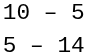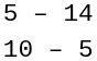 <table style="text-align:center">
 <tr>
 <th width=200></th>
 <th width=100></th>
 <th width=200></th>
 </tr>
 <tr>
+<td align=right></td>
+<td>5 – 14</td>
+<td align=left><strong></strong></td>
+</tr>
+<tr>
 <td align=right><strong></strong></td>
 <td>10 – 5</td>
 <td align=left></td>
 </tr>
-<tr>
-<td align=right></td>
-<td>5 – 14</td>
-<td align=left><strong></strong></td>
-</tr>
 </table>
